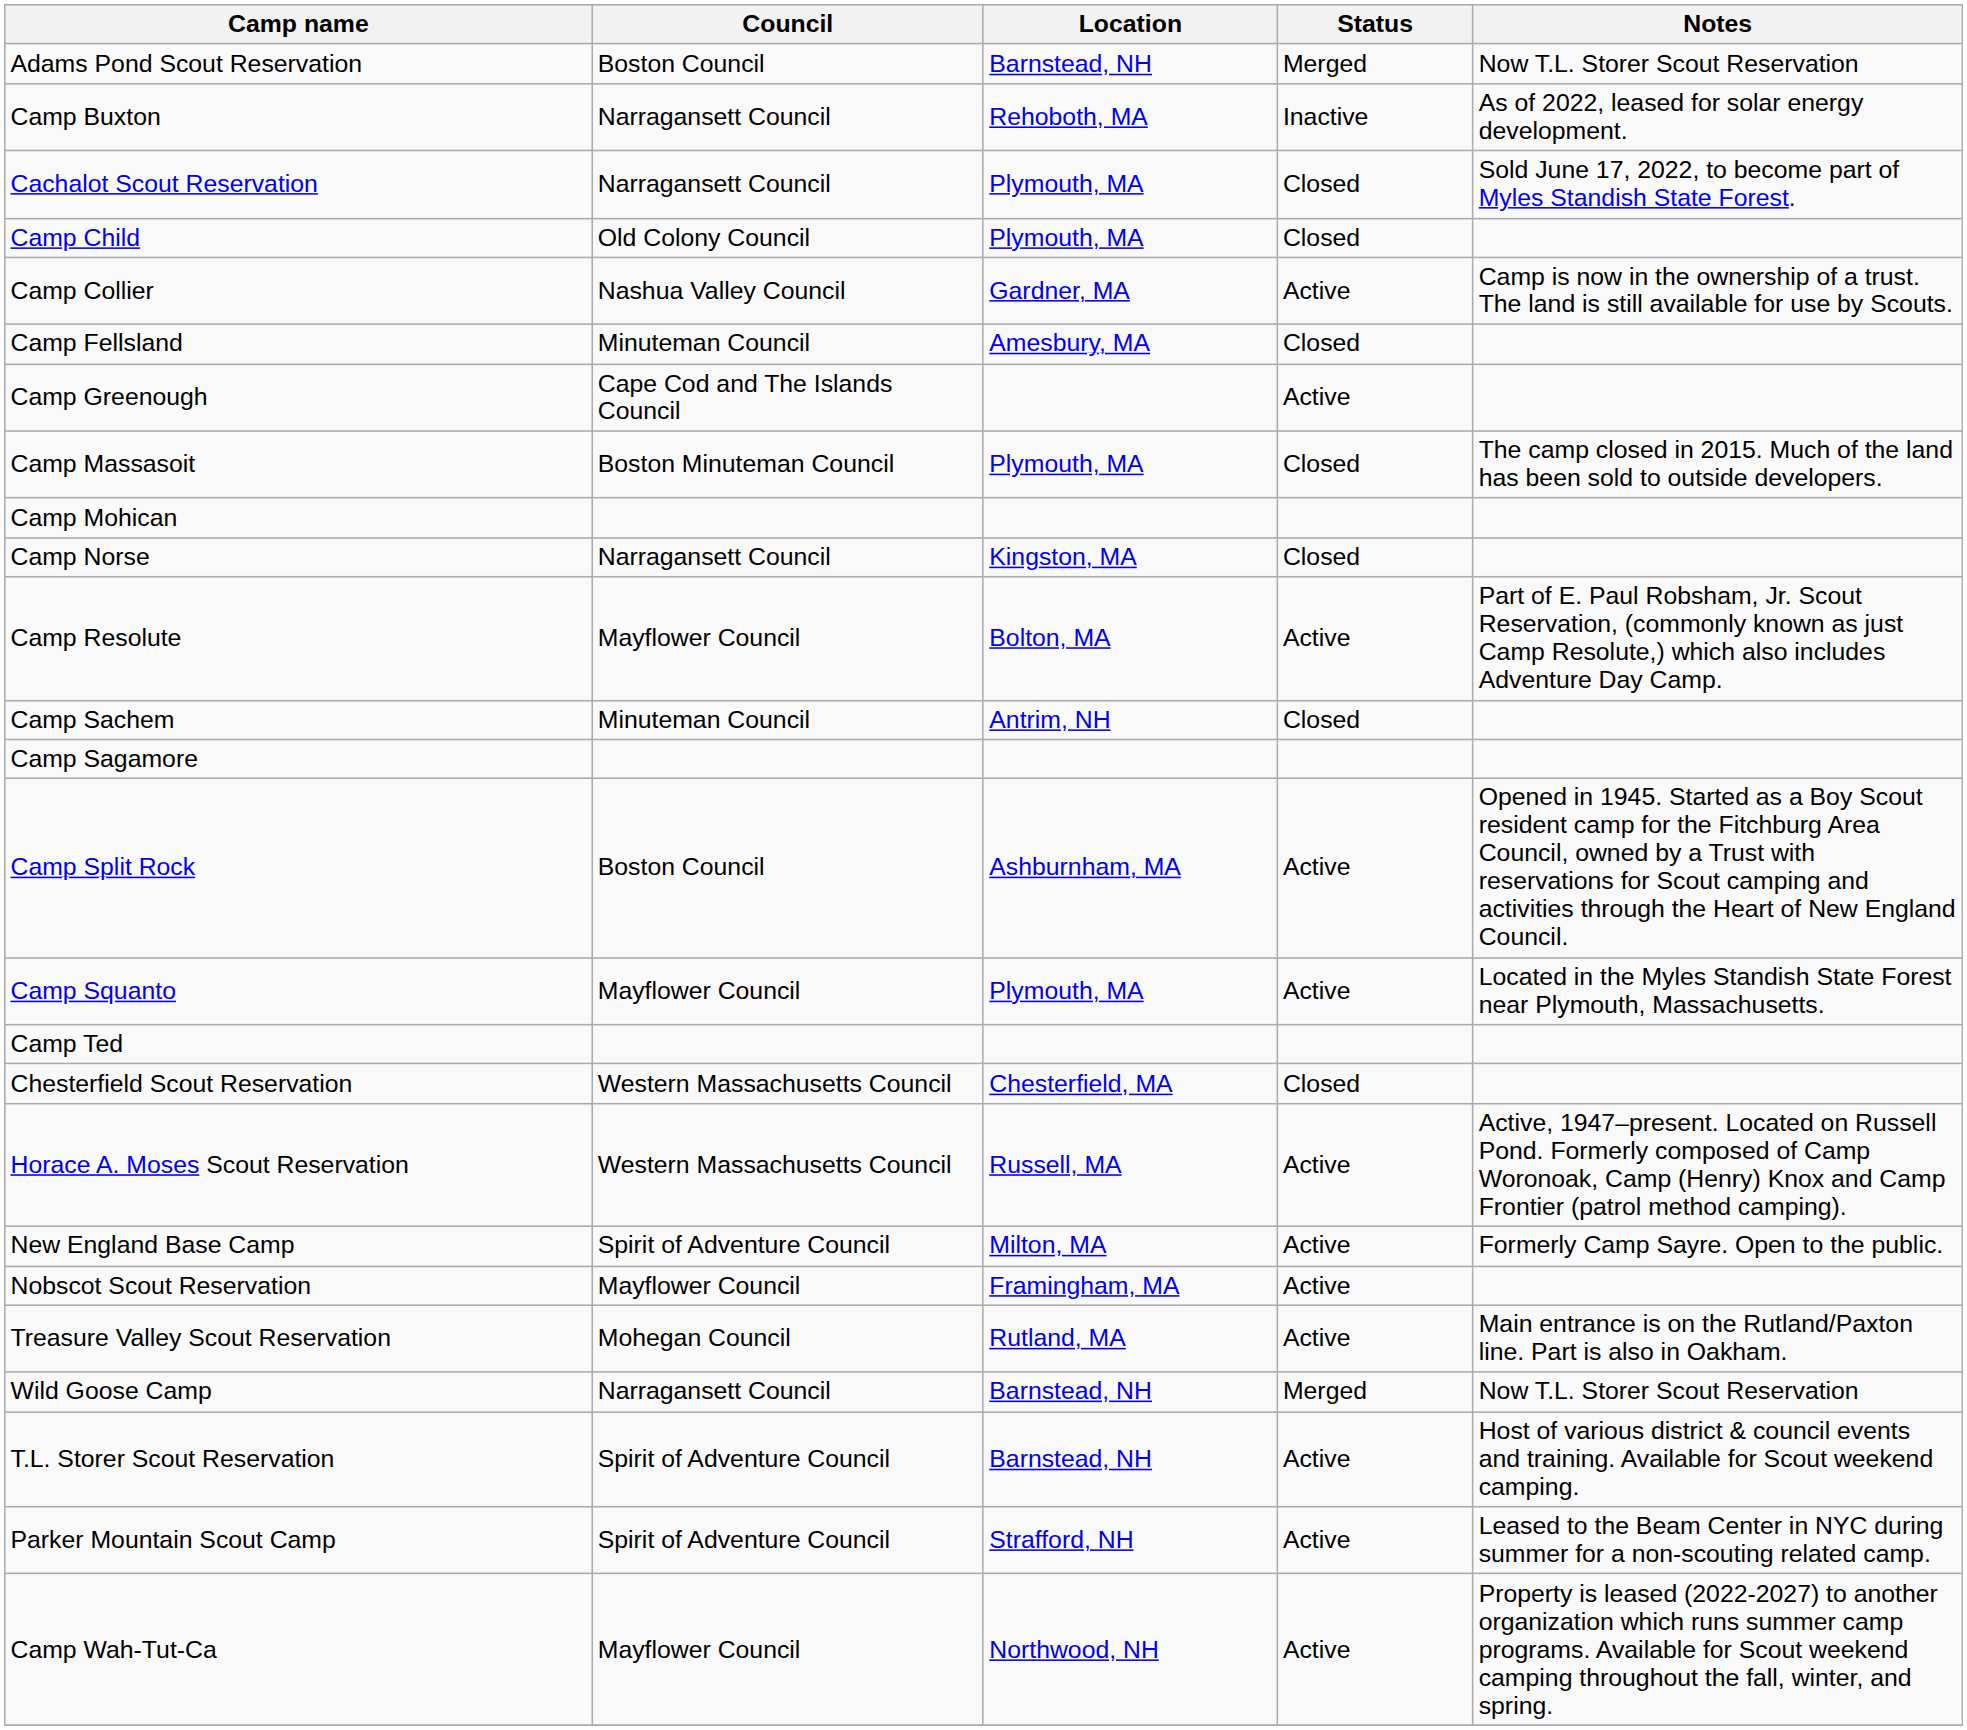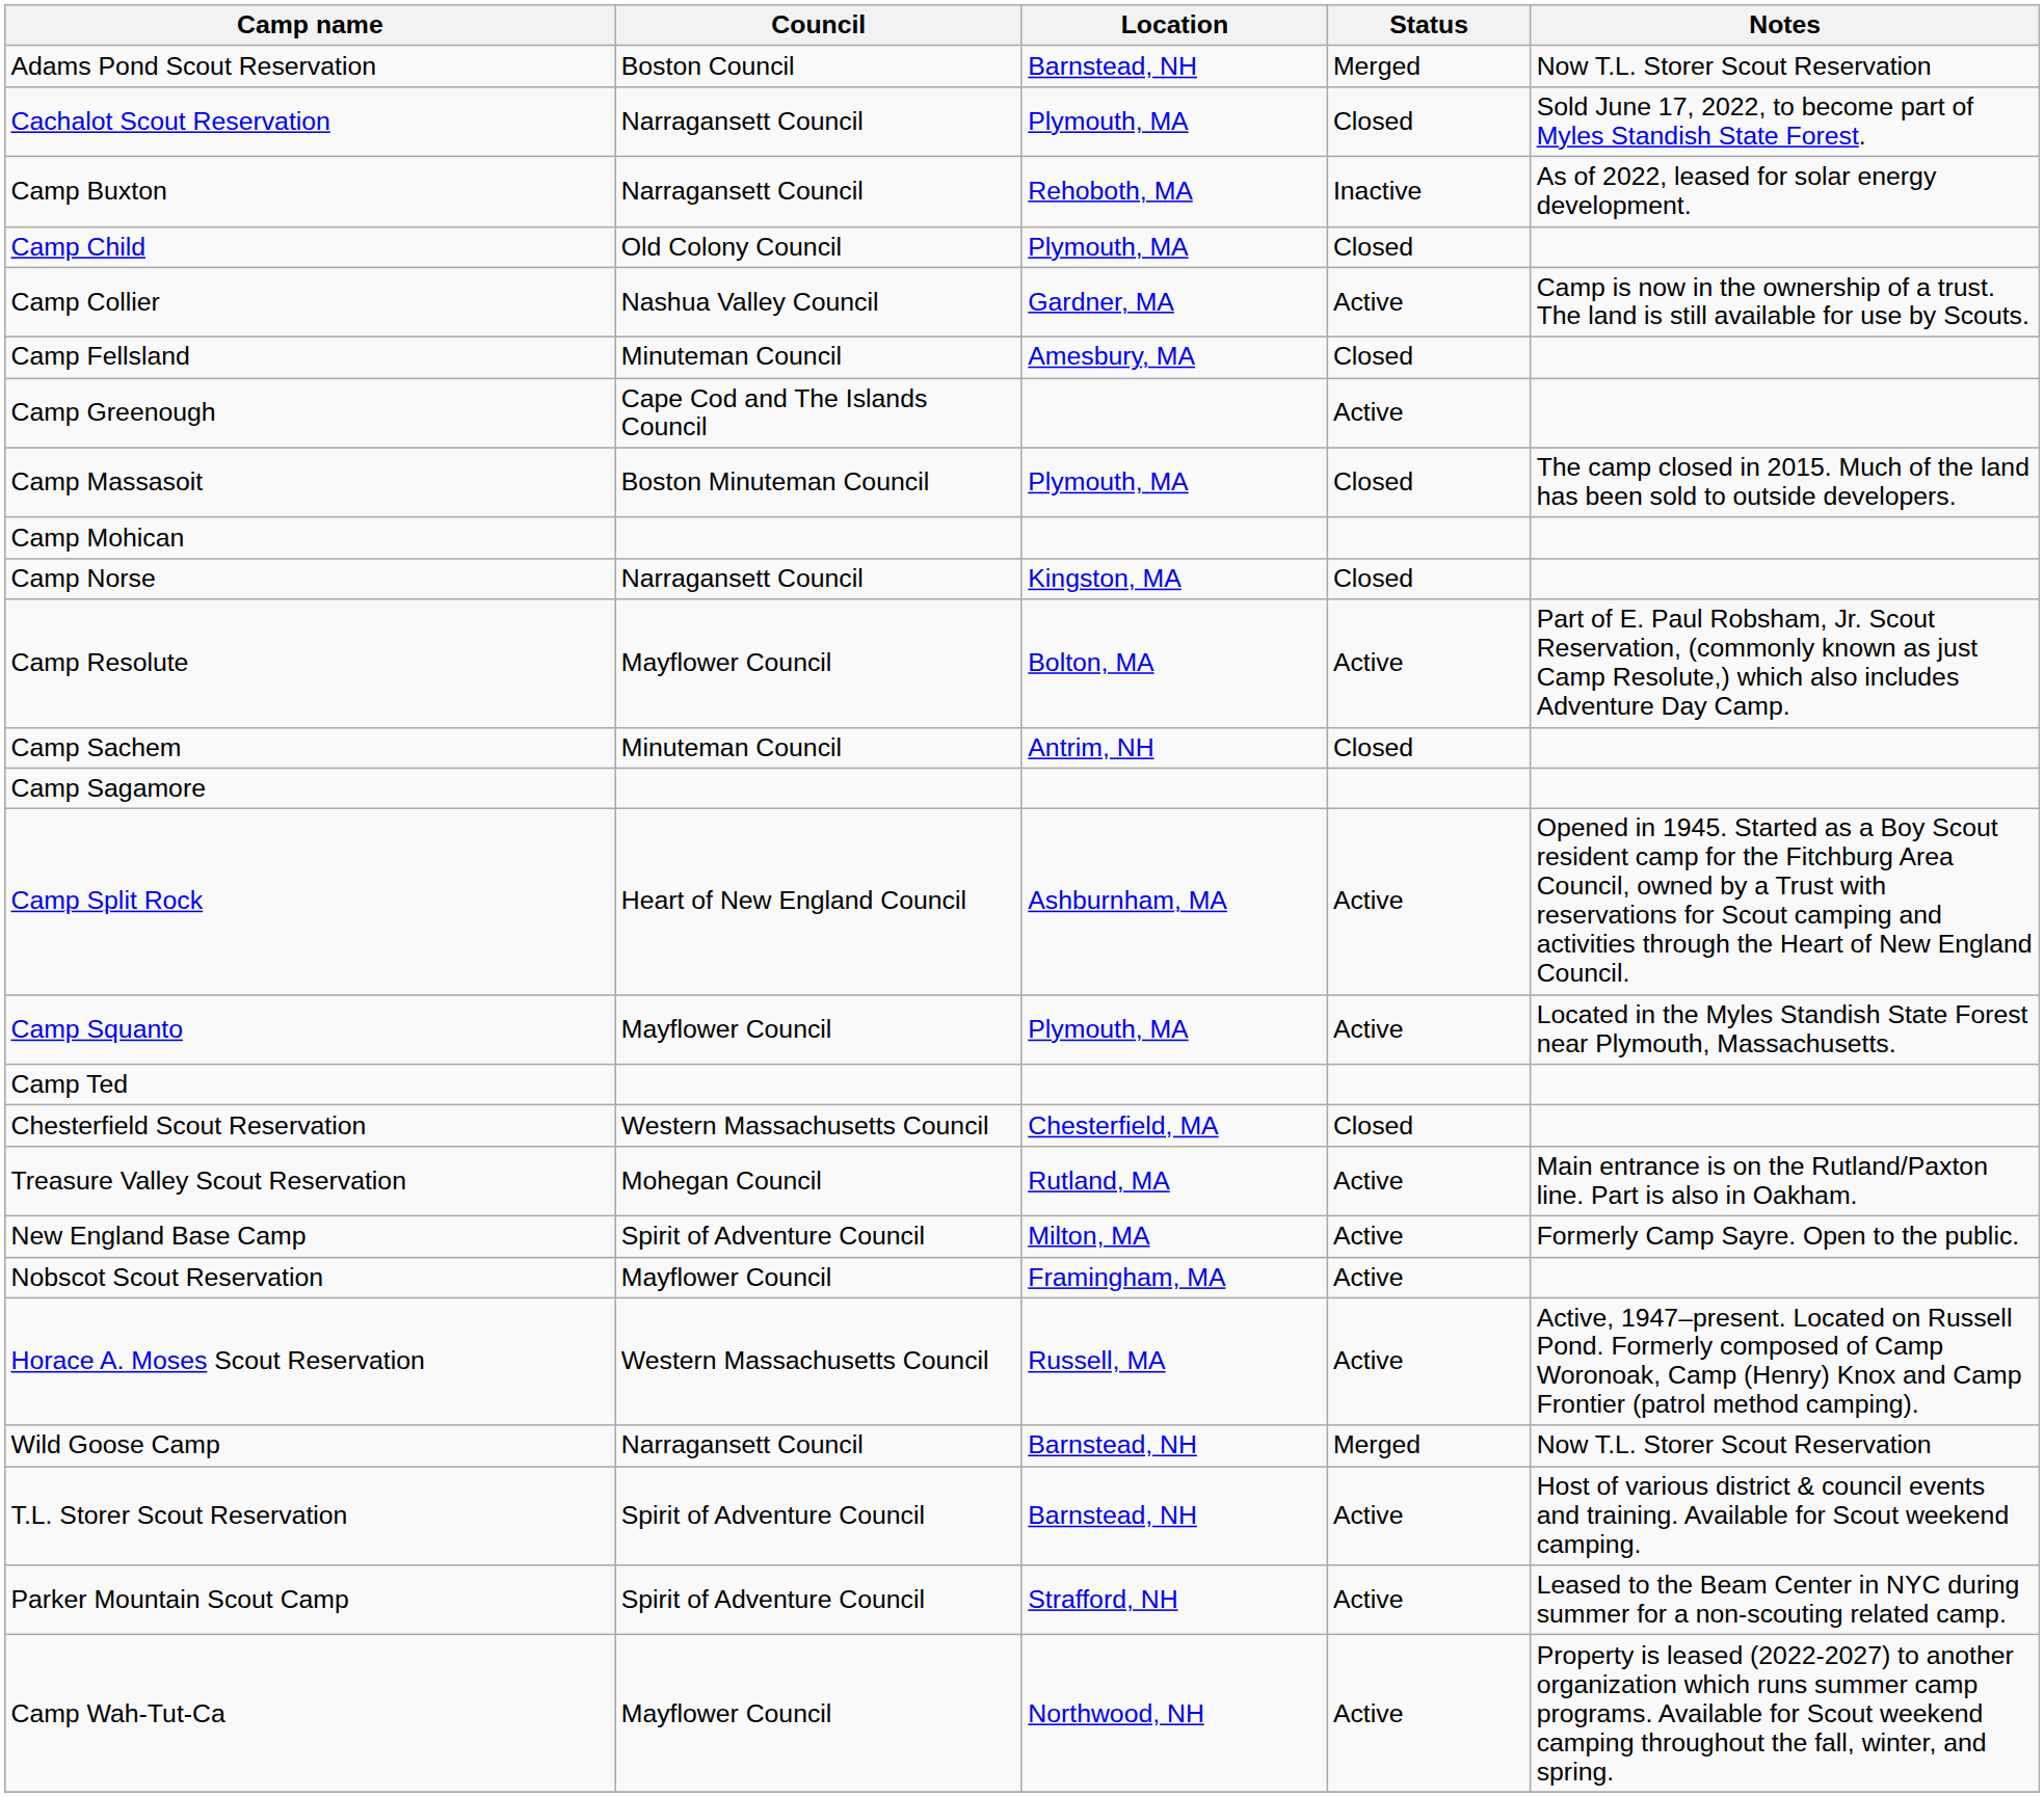 <table class="wikitable sortable" border="1" width="100%">
 <tr>
 <th scope="col" width="30%">Camp name</th>
 <th scope="col" width="20%">Council</th>
 <th scope="col" width="15%">Location</th>
 <th scope="col" width="10%">Status</th>
 <th scope="col" width="25%"  class="unsortable">Notes</th>
 </tr>
 <tr>
 <td>Adams Pond Scout Reservation</td>
 <td>Boston Council</td>
 <td><a href='#'>Barnstead, NH</a></td>
 <td>Merged</td>
 <td>Now T.L. Storer Scout Reservation</td>
 </tr>
 <tr>
+<td><a href='#'>Cachalot Scout Reservation</a></td>
+<td>Narragansett Council</td>
+<td><a href='#'>Plymouth, MA</a></td>
+<td>Closed</td>
+<td>Sold June 17, 2022, to become part of <a href='#'>Myles Standish State Forest</a>.</td>
+</tr>
+<tr>
 <td>Camp Buxton</td>
 <td>Narragansett Council</td>
 <td><a href='#'>Rehoboth, MA</a></td>
 <td>Inactive</td>
 <td>As of 2022, leased for solar energy development.</td>
-</tr>
-<tr>
-<td><a href='#'>Cachalot Scout Reservation</a></td>
-<td>Narragansett Council</td>
-<td><a href='#'>Plymouth, MA</a></td>
-<td>Closed</td>
-<td>Sold June 17, 2022, to become part of <a href='#'>Myles Standish State Forest</a>.</td>
 </tr>
 <tr>
 <td><a href='#'>Camp Child</a></td>
 <td>Old Colony Council</td>
 <td><a href='#'>Plymouth, MA</a></td>
 <td>Closed</td>
 <td></td>
 </tr>
 <tr>
 <td>Camp Collier</td>
 <td>Nashua Valley Council</td>
 <td><a href='#'>Gardner, MA</a></td>
 <td>Active</td>
 <td>Camp is now in the ownership of a trust. The land is still available for use by Scouts.</td>
 </tr>
 <tr>
 <td>Camp Fellsland</td>
 <td>Minuteman Council</td>
 <td><a href='#'>Amesbury, MA</a></td>
 <td>Closed</td>
 <td></td>
 </tr>
 <tr>
 <td>Camp Greenough</td>
 <td>Cape Cod and The Islands Council</td>
 <td></td>
 <td>Active</td>
 <td></td>
 </tr>
 <tr>
 <td>Camp Massasoit</td>
 <td>Boston Minuteman Council</td>
 <td><a href='#'>Plymouth, MA</a></td>
 <td>Closed</td>
 <td>The camp closed in 2015. Much of the land has been sold to outside developers.</td>
 </tr>
 <tr>
 <td>Camp Mohican</td>
 <td></td>
 <td></td>
 <td></td>
 <td></td>
 </tr>
 <tr>
 <td>Camp Norse</td>
 <td>Narragansett Council</td>
 <td><a href='#'>Kingston, MA</a></td>
 <td>Closed</td>
 <td></td>
 </tr>
 <tr>
 <td>Camp Resolute</td>
 <td>Mayflower Council</td>
 <td><a href='#'>Bolton, MA</a></td>
 <td>Active</td>
 <td>Part of E. Paul Robsham, Jr. Scout Reservation, (commonly known as just Camp Resolute,) which also includes Adventure Day Camp.</td>
 </tr>
 <tr>
 <td>Camp Sachem</td>
 <td>Minuteman Council</td>
 <td><a href='#'>Antrim, NH</a></td>
 <td>Closed</td>
 <td></td>
 </tr>
 <tr>
 <td>Camp Sagamore</td>
 <td></td>
 <td></td>
 <td></td>
 <td></td>
 </tr>
 <tr>
 <td><a href='#'>Camp Split Rock</a></td>
-<td>Boston Council</td>
+<td>Heart of New England Council</td>
 <td><a href='#'>Ashburnham, MA</a></td>
 <td>Active</td>
 <td>Opened in 1945. Started as a Boy Scout resident camp for the Fitchburg Area Council, owned by a Trust with reservations for Scout camping and activities through the Heart of New England Council.</td>
 </tr>
 <tr>
 <td><a href='#'>Camp Squanto</a></td>
 <td>Mayflower Council</td>
 <td><a href='#'>Plymouth, MA</a></td>
 <td>Active</td>
 <td>Located in the Myles Standish State Forest near Plymouth, Massachusetts.</td>
 </tr>
 <tr>
 <td>Camp Ted</td>
 <td></td>
 <td></td>
 <td></td>
 <td></td>
 </tr>
 <tr>
 <td>Chesterfield Scout Reservation</td>
 <td>Western Massachusetts Council</td>
 <td><a href='#'>Chesterfield, MA</a></td>
 <td>Closed</td>
 <td></td>
 </tr>
 <tr>
-<td><a href='#'>Horace A. Moses</a> Scout Reservation</td>
-<td>Western Massachusetts Council</td>
-<td><a href='#'>Russell, MA</a></td>
+<td>Treasure Valley Scout Reservation</td>
+<td>Mohegan Council</td>
+<td><a href='#'>Rutland, MA</a></td>
 <td>Active</td>
-<td>Active, 1947–present. Located on Russell Pond. Formerly composed of Camp Woronoak, Camp (Henry) Knox and Camp Frontier (patrol method camping).</td>
+<td>Main entrance is on the Rutland/Paxton line. Part is also in Oakham.</td>
 </tr>
 <tr>
 <td>New England Base Camp</td>
 <td>Spirit of Adventure Council</td>
 <td><a href='#'>Milton, MA</a></td>
 <td>Active</td>
 <td>Formerly Camp Sayre. Open to the public.</td>
 </tr>
 <tr>
 <td>Nobscot Scout Reservation</td>
 <td>Mayflower Council</td>
 <td><a href='#'>Framingham, MA</a></td>
 <td>Active</td>
 <td></td>
 </tr>
 <tr>
-<td>Treasure Valley Scout Reservation</td>
-<td>Mohegan Council</td>
-<td><a href='#'>Rutland, MA</a></td>
+<td><a href='#'>Horace A. Moses</a> Scout Reservation</td>
+<td>Western Massachusetts Council</td>
+<td><a href='#'>Russell, MA</a></td>
 <td>Active</td>
-<td>Main entrance is on the Rutland/Paxton line. Part is also in Oakham.</td>
+<td>Active, 1947–present. Located on Russell Pond. Formerly composed of Camp Woronoak, Camp (Henry) Knox and Camp Frontier (patrol method camping).</td>
 </tr>
 <tr>
 <td>Wild Goose Camp</td>
 <td>Narragansett Council</td>
 <td><a href='#'>Barnstead, NH</a></td>
 <td>Merged</td>
 <td>Now T.L. Storer Scout Reservation</td>
 </tr>
 <tr>
 <td>T.L. Storer Scout Reservation</td>
 <td>Spirit of Adventure Council</td>
 <td><a href='#'>Barnstead, NH</a></td>
 <td>Active</td>
 <td>Host of various district & council events and training. Available for Scout weekend camping.</td>
 </tr>
 <tr>
 <td>Parker Mountain Scout Camp</td>
 <td>Spirit of Adventure Council</td>
 <td><a href='#'>Strafford, NH</a></td>
 <td>Active</td>
 <td>Leased to the Beam Center in NYC during summer for a non-scouting related camp.</td>
 </tr>
 <tr>
 <td>Camp Wah-Tut-Ca</td>
 <td>Mayflower Council</td>
 <td><a href='#'>Northwood, NH</a></td>
 <td>Active</td>
 <td>Property is leased (2022-2027) to another organization which runs summer camp programs. Available for Scout weekend camping throughout the fall, winter, and spring.</td>
 </tr>
 <tr>
 </tr>
 </table>
